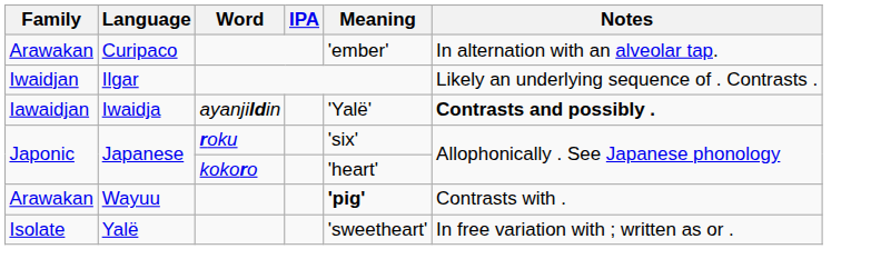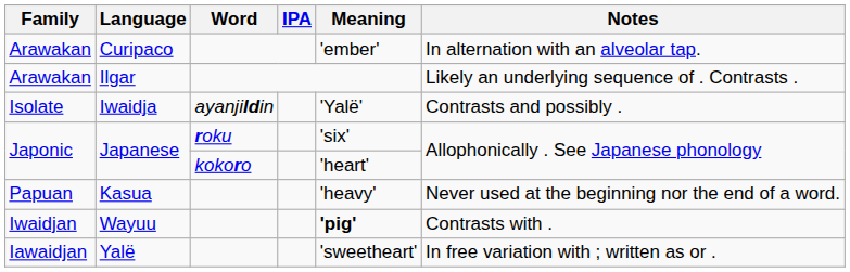 <table class="wikitable">
 <tr>
 <th>Family</th>
 <th>Language</th>
 <th>Word</th>
 <th><a href='#'>IPA</a></th>
 <th>Meaning</th>
 <th>Notes</th>
 </tr>
 <tr>
 <td><a href='#'>Arawakan</a></td>
 <td><a href='#'>Curipaco</a></td>
 <td colspan="2" align="center"></td>
 <td>'ember'</td>
 <td>In alternation with an <a href='#'>alveolar tap</a>.</td>
 </tr>
 <tr>
-<td><a href='#'>Iwaidjan</a></td>
+<td><a href='#'>Arawakan</a></td>
 <td><a href='#'>Ilgar</a></td>
 <td colspan=3></td>
 <td>Likely an underlying sequence of . Contrasts .</td>
 </tr>
 <tr>
-<td><a href='#'>Iawaidjan</a></td>
+<td><a href='#'>Isolate</a></td>
 <td><a href='#'>Iwaidja</a></td>
 <td><em>ayanji<strong>ld</strong>in</em></td>
 <td align=center></td>
 <td>'Yalë'</td>
-<td><strong>Contrasts  and possibly .</strong></td>
+<td>Contrasts  and possibly .</td>
 </tr>
 <tr>
 <td rowspan="2"><a href='#'>Japonic</a></td>
 <td rowspan="2"><a href='#'>Japanese</a></td>
 <td> <em><a href='#'><strong>r</strong>oku</a></em></td>
 <td align=center></td>
 <td>'six'</td>
 <td rowspan=2>Allophonically . See <a href='#'>Japanese phonology</a></td>
 </tr>
 <tr>
 <td> <em><a href='#'>koko<strong>r</strong>o</a></em></td>
 <td align=center></td>
 <td>'heart'</td>
 </tr>
 <tr>
-<td><a href='#'>Arawakan</a></td>
+<td><a href='#'>Papuan</a></td>
+<td><a href='#'>Kasua</a></td>
+<td></td>
+<td align=center></td>
+<td>'heavy'</td>
+<td>Never used at the beginning nor the end of a word.</td>
+</tr>
+<tr>
+<td><a href='#'>Iwaidjan</a></td>
 <td><a href='#'>Wayuu</a></td>
 <td></td>
 <td align=center></td>
 <td><strong>'pig'</strong></td>
 <td>Contrasts with .</td>
 </tr>
 <tr>
-<td><a href='#'>Isolate</a></td>
+<td><a href='#'>Iawaidjan</a></td>
 <td><a href='#'>Yalë</a></td>
 <td></td>
 <td align=center></td>
 <td>'sweetheart'</td>
 <td>In free variation with ; written as  or .</td>
 </tr>
 </table>
